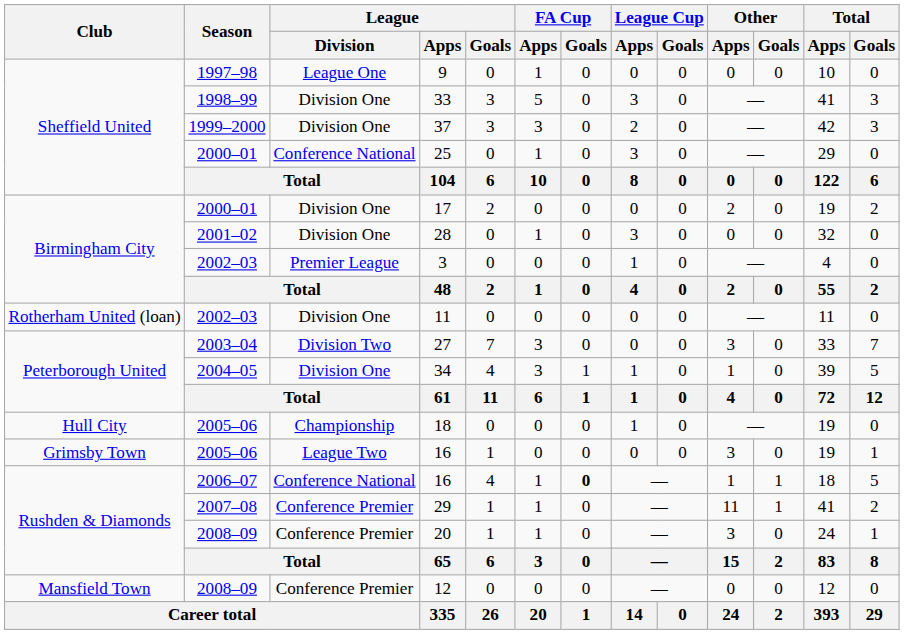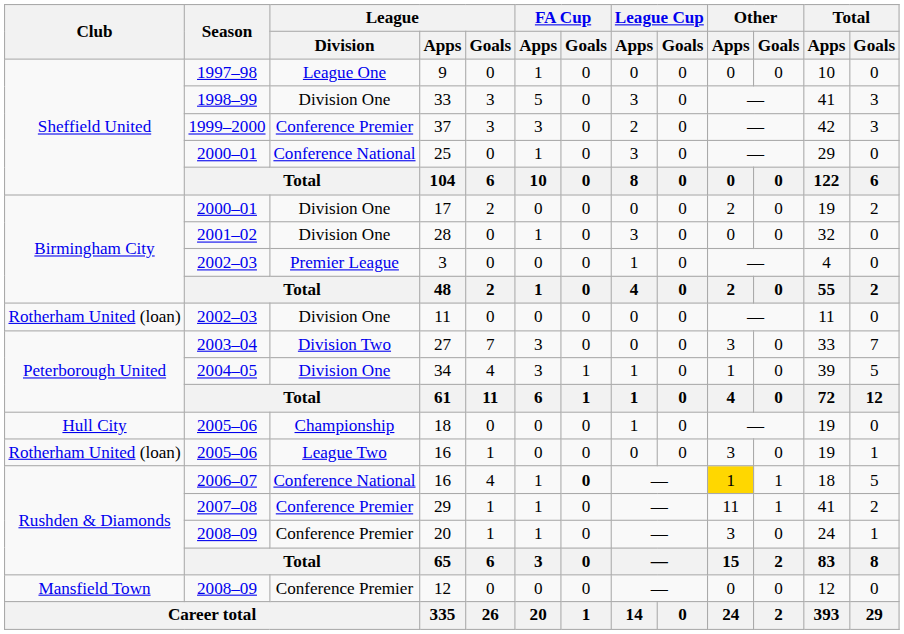 <table class="wikitable" style="text-align:center">
 <tr>
 <th rowspan="2">Club</th>
 <th rowspan="2">Season</th>
 <th colspan="3">League</th>
 <th colspan="2"><a href='#'>FA Cup</a></th>
 <th colspan="2"><a href='#'>League Cup</a></th>
 <th colspan="2">Other</th>
 <th colspan="2">Total</th>
 </tr>
 <tr>
 <th>Division</th>
 <th>Apps</th>
 <th>Goals</th>
 <th>Apps</th>
 <th>Goals</th>
 <th>Apps</th>
 <th>Goals</th>
 <th>Apps</th>
 <th>Goals</th>
 <th>Apps</th>
 <th>Goals</th>
 </tr>
 <tr>
 <td rowspan="5"><a href='#'>Sheffield United</a></td>
 <td><a href='#'>1997–98</a></td>
 <td><a href='#'>League One</a></td>
 <td>9</td>
 <td>0</td>
 <td>1</td>
 <td>0</td>
 <td>0</td>
 <td>0</td>
 <td>0</td>
 <td>0</td>
 <td>10</td>
 <td>0</td>
 </tr>
 <tr>
 <td><a href='#'>1998–99</a></td>
 <td>Division One</td>
 <td>33</td>
 <td>3</td>
 <td>5</td>
 <td>0</td>
 <td>3</td>
 <td>0</td>
 <td colspan="2">—</td>
 <td>41</td>
 <td>3</td>
 </tr>
 <tr>
 <td><a href='#'>1999–2000</a></td>
-<td>Division One</td>
+<td><a href='#'>Conference Premier</a></td>
 <td>37</td>
 <td>3</td>
 <td>3</td>
 <td>0</td>
 <td>2</td>
 <td>0</td>
 <td colspan="2">—</td>
 <td>42</td>
 <td>3</td>
 </tr>
 <tr>
 <td><a href='#'>2000–01</a></td>
 <td><a href='#'>Conference National</a></td>
 <td>25</td>
 <td>0</td>
 <td>1</td>
 <td>0</td>
 <td>3</td>
 <td>0</td>
 <td colspan="2">—</td>
 <td>29</td>
 <td>0</td>
 </tr>
 <tr>
 <th colspan="2">Total</th>
 <th>104</th>
 <th>6</th>
 <th>10</th>
 <th>0</th>
 <th>8</th>
 <th>0</th>
 <th>0</th>
 <th>0</th>
 <th>122</th>
 <th>6</th>
 </tr>
 <tr>
 <td rowspan="4"><a href='#'>Birmingham City</a></td>
 <td><a href='#'>2000–01</a></td>
 <td>Division One</td>
 <td>17</td>
 <td>2</td>
 <td>0</td>
 <td>0</td>
 <td>0</td>
 <td>0</td>
 <td>2</td>
 <td>0</td>
 <td>19</td>
 <td>2</td>
 </tr>
 <tr>
 <td><a href='#'>2001–02</a></td>
 <td>Division One</td>
 <td>28</td>
 <td>0</td>
 <td>1</td>
 <td>0</td>
 <td>3</td>
 <td>0</td>
 <td>0</td>
 <td>0</td>
 <td>32</td>
 <td>0</td>
 </tr>
 <tr>
 <td><a href='#'>2002–03</a></td>
 <td><a href='#'>Premier League</a></td>
 <td>3</td>
 <td>0</td>
 <td>0</td>
 <td>0</td>
 <td>1</td>
 <td>0</td>
 <td colspan="2">—</td>
 <td>4</td>
 <td>0</td>
 </tr>
 <tr>
 <th colspan="2">Total</th>
 <th>48</th>
 <th>2</th>
 <th>1</th>
 <th>0</th>
 <th>4</th>
 <th>0</th>
 <th>2</th>
 <th>0</th>
 <th>55</th>
 <th>2</th>
 </tr>
 <tr>
 <td><a href='#'>Rotherham United</a> (loan)</td>
 <td><a href='#'>2002–03</a></td>
 <td>Division One</td>
 <td>11</td>
 <td>0</td>
 <td>0</td>
 <td>0</td>
 <td>0</td>
 <td>0</td>
 <td colspan="2">—</td>
 <td>11</td>
 <td>0</td>
 </tr>
 <tr>
 <td rowspan="3"><a href='#'>Peterborough United</a></td>
 <td><a href='#'>2003–04</a></td>
 <td><a href='#'>Division Two</a></td>
 <td>27</td>
 <td>7</td>
 <td>3</td>
 <td>0</td>
 <td>0</td>
 <td>0</td>
 <td>3</td>
 <td>0</td>
 <td>33</td>
 <td>7</td>
 </tr>
 <tr>
 <td><a href='#'>2004–05</a></td>
 <td><a href='#'>Division One</a></td>
 <td>34</td>
 <td>4</td>
 <td>3</td>
 <td>1</td>
 <td>1</td>
 <td>0</td>
 <td>1</td>
 <td>0</td>
 <td>39</td>
 <td>5</td>
 </tr>
 <tr>
 <th colspan="2">Total</th>
 <th>61</th>
 <th>11</th>
 <th>6</th>
 <th>1</th>
 <th>1</th>
 <th>0</th>
 <th>4</th>
 <th>0</th>
 <th>72</th>
 <th>12</th>
 </tr>
 <tr>
 <td><a href='#'>Hull City</a></td>
 <td><a href='#'>2005–06</a></td>
 <td><a href='#'>Championship</a></td>
 <td>18</td>
 <td>0</td>
 <td>0</td>
 <td>0</td>
 <td>1</td>
 <td>0</td>
 <td colspan="2">—</td>
 <td>19</td>
 <td>0</td>
 </tr>
 <tr>
-<td><a href='#'>Grimsby Town</a></td>
+<td><a href='#'>Rotherham United</a> (loan)</td>
 <td><a href='#'>2005–06</a></td>
 <td><a href='#'>League Two</a></td>
 <td>16</td>
 <td>1</td>
 <td>0</td>
 <td>0</td>
 <td>0</td>
 <td>0</td>
 <td>3</td>
 <td>0</td>
 <td>19</td>
 <td>1</td>
 </tr>
 <tr>
 <td rowspan="4"><a href='#'>Rushden & Diamonds</a></td>
 <td><a href='#'>2006–07</a></td>
 <td><a href='#'>Conference National</a></td>
 <td>16</td>
 <td>4</td>
 <td>1</td>
 <td><strong>0</strong></td>
 <td colspan="2">—</td>
-<td>1</td>
+<td style="background: gold;">1</td>
 <td>1</td>
 <td>18</td>
 <td>5</td>
 </tr>
 <tr>
 <td><a href='#'>2007–08</a></td>
 <td><a href='#'>Conference Premier</a></td>
 <td>29</td>
 <td>1</td>
 <td>1</td>
 <td>0</td>
 <td colspan="2">—</td>
 <td>11</td>
 <td>1</td>
 <td>41</td>
 <td>2</td>
 </tr>
 <tr>
 <td><a href='#'>2008–09</a></td>
 <td>Conference Premier</td>
 <td>20</td>
 <td>1</td>
 <td>1</td>
 <td>0</td>
 <td colspan="2">—</td>
 <td>3</td>
 <td>0</td>
 <td>24</td>
 <td>1</td>
 </tr>
 <tr>
 <th colspan="2">Total</th>
 <th>65</th>
 <th>6</th>
 <th>3</th>
 <th>0</th>
 <th colspan="2">—</th>
 <th>15</th>
 <th>2</th>
 <th>83</th>
 <th>8</th>
 </tr>
 <tr>
 <td><a href='#'>Mansfield Town</a></td>
 <td><a href='#'>2008–09</a></td>
 <td>Conference Premier</td>
 <td>12</td>
 <td>0</td>
 <td>0</td>
 <td>0</td>
 <td colspan="2">—</td>
 <td>0</td>
 <td>0</td>
 <td>12</td>
 <td>0</td>
 </tr>
 <tr>
 <th colspan="3">Career total</th>
 <th>335</th>
 <th>26</th>
 <th>20</th>
 <th>1</th>
 <th>14</th>
 <th>0</th>
 <th>24</th>
 <th>2</th>
 <th>393</th>
 <th>29</th>
 </tr>
 </table>
